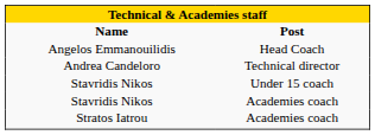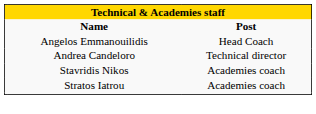 <table cellspacing="0" style="background: #F9F9F9; border: 1px black solid; border-collapse: collapse; font-size: 90%;" width=400px>
 <tr bgcolor=gold style="color:black;">
 <td align=center colspan=3><strong>Technical & Academies staff</strong></td>
 </tr>
 <tr bgcolor=#F9F9F9 style="color:black;">
 <th></th>
 <th><strong>Name</strong></th>
 <th><strong>Post</strong></th>
 </tr>
 <tr>
 <td align=center></td>
 <td align=center>Angelos Emmanouilidis</td>
 <td align=center>Head Coach</td>
 </tr>
 <tr>
 <td align=center></td>
 <td align=center>Andrea Candeloro</td>
 <td align=center>Technical director</td>
 </tr>
 <tr>
 </tr>
 <tr>
 <td align=center></td>
 <td align=center>Stavridis Nikos</td>
-<td align=center>Under 15 coach</td>
-</tr>
-<tr>
-<td align=center></td>
-<td align=center>Stavridis Nikos</td>
 <td align=center>Academies coach</td>
 </tr>
 <tr>
 <td align=center></td>
 <td align=center>Stratos Iatrou</td>
 <td align=center>Academies coach</td>
 </tr>
 <tr>
 <td align=center></td>
 <td align=center></td>
 <td align=center></td>
 </tr>
 <tr>
 </tr>
 </table>
